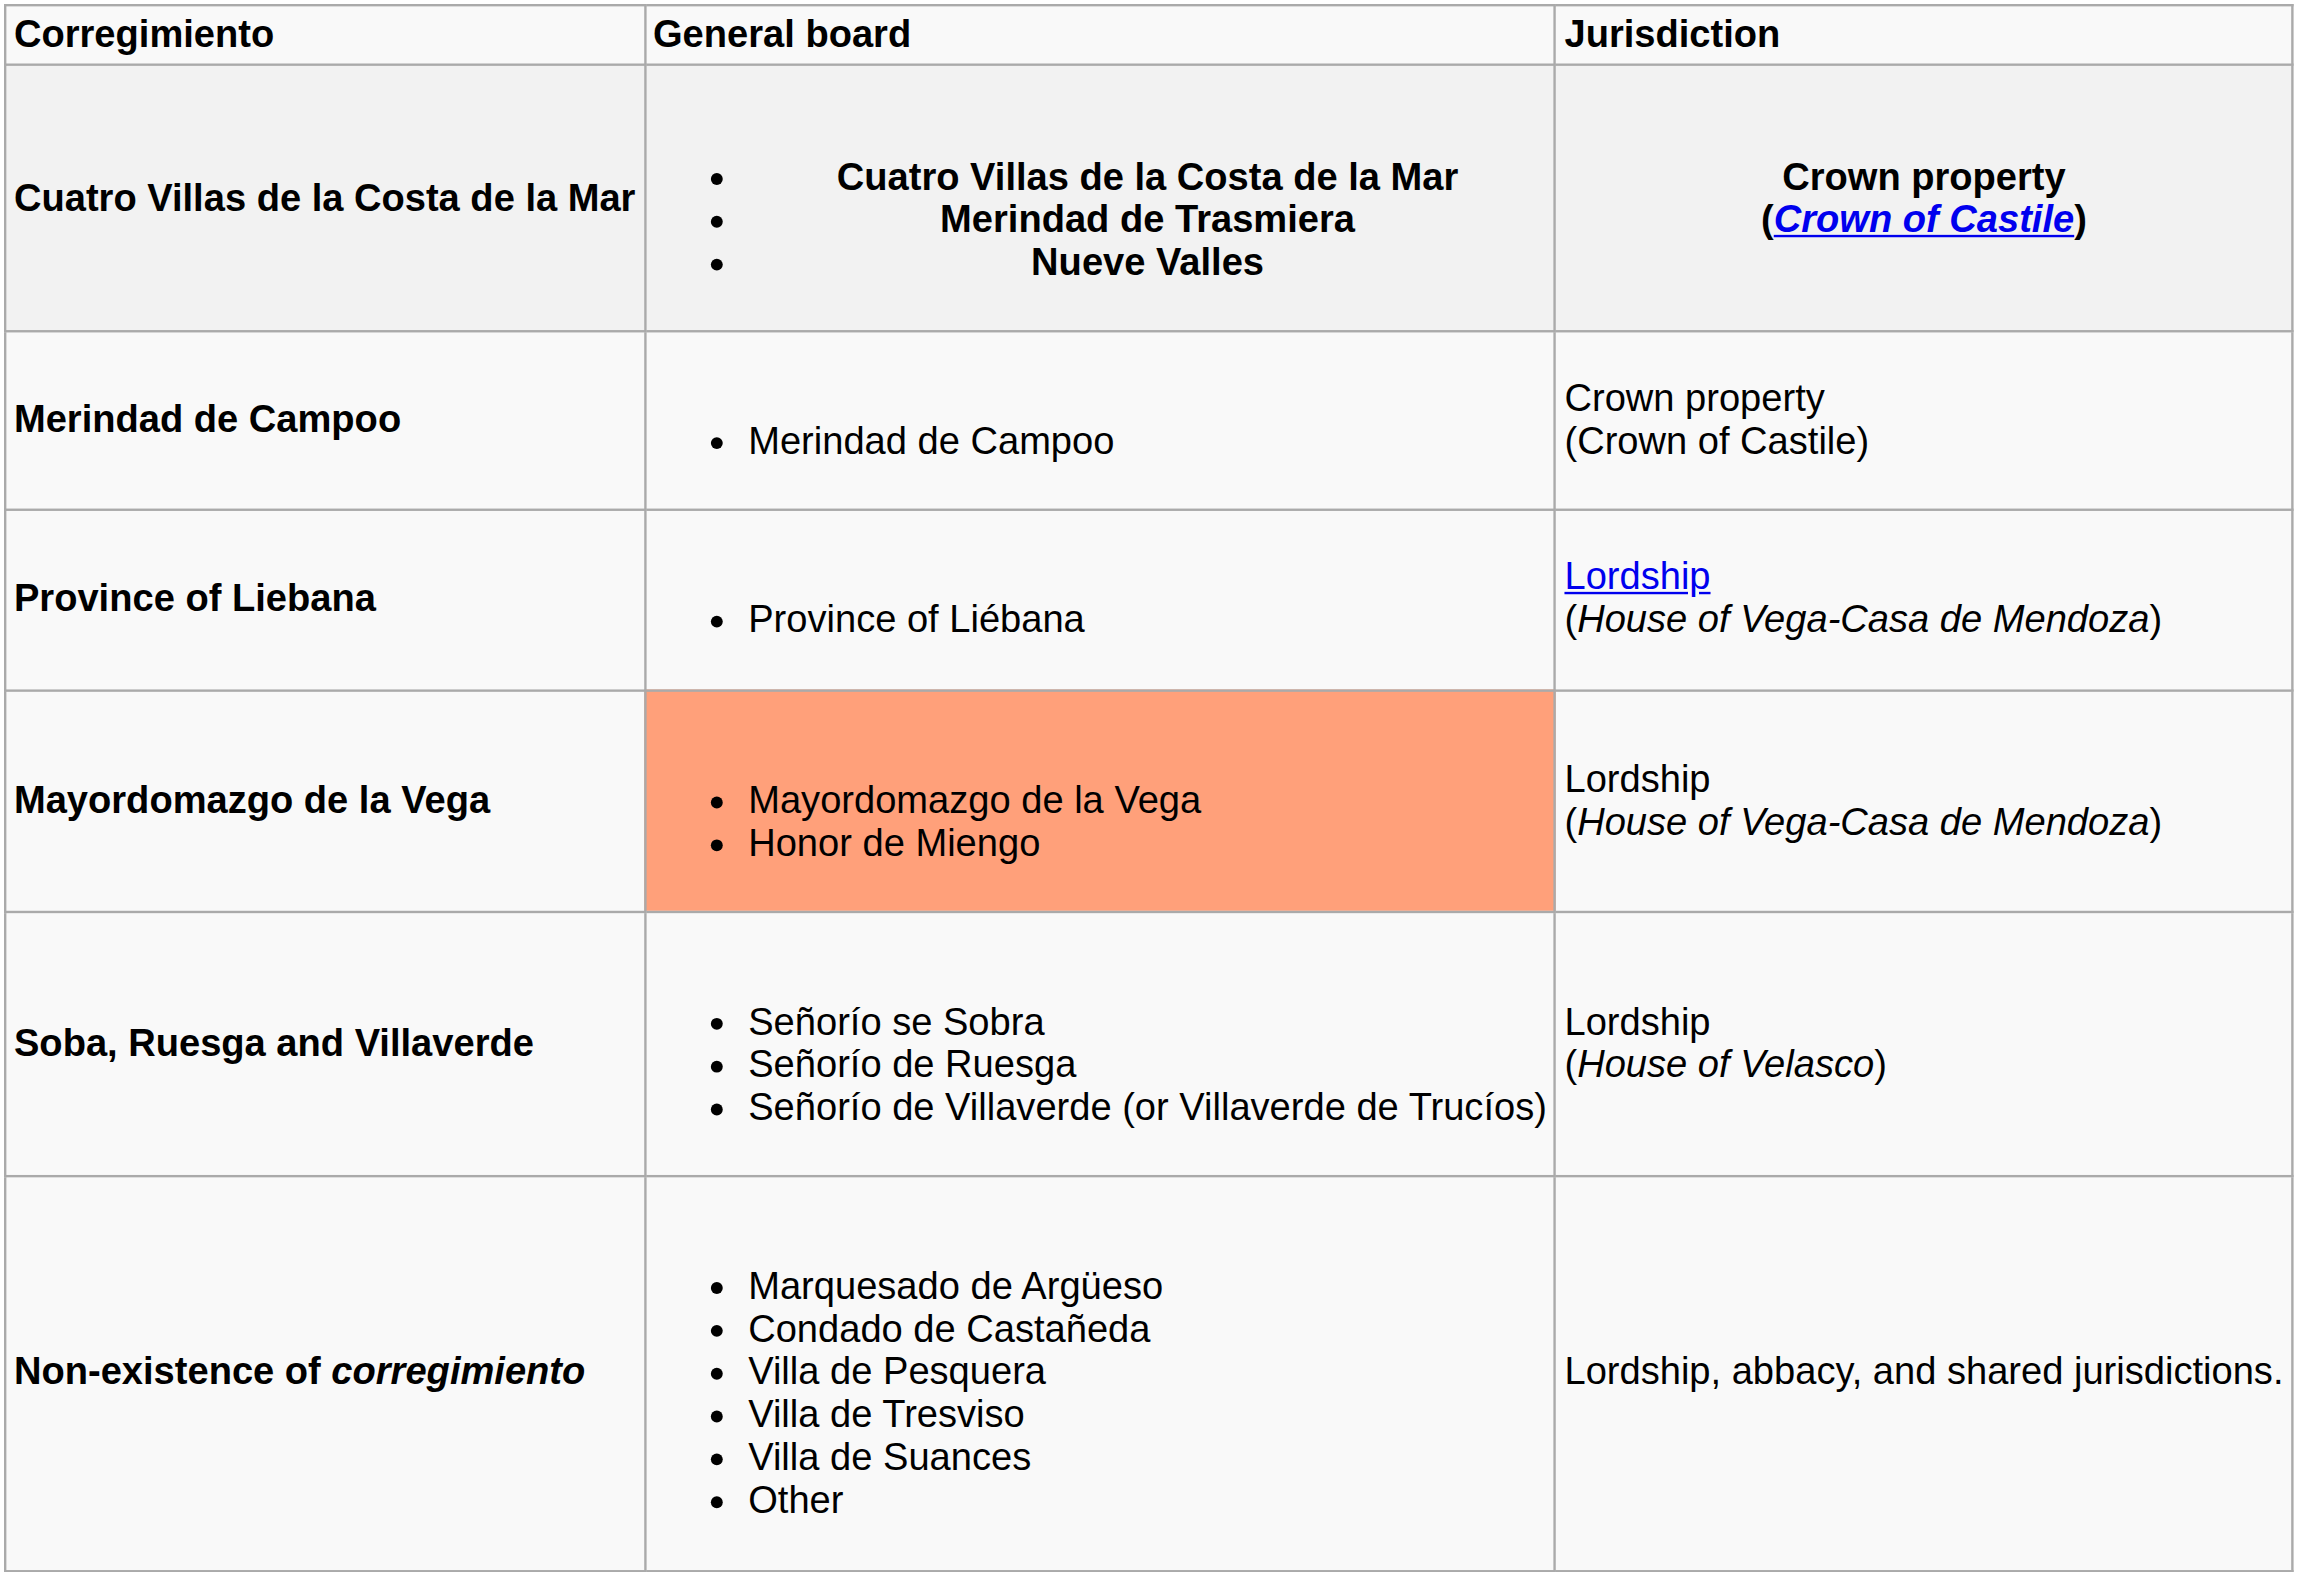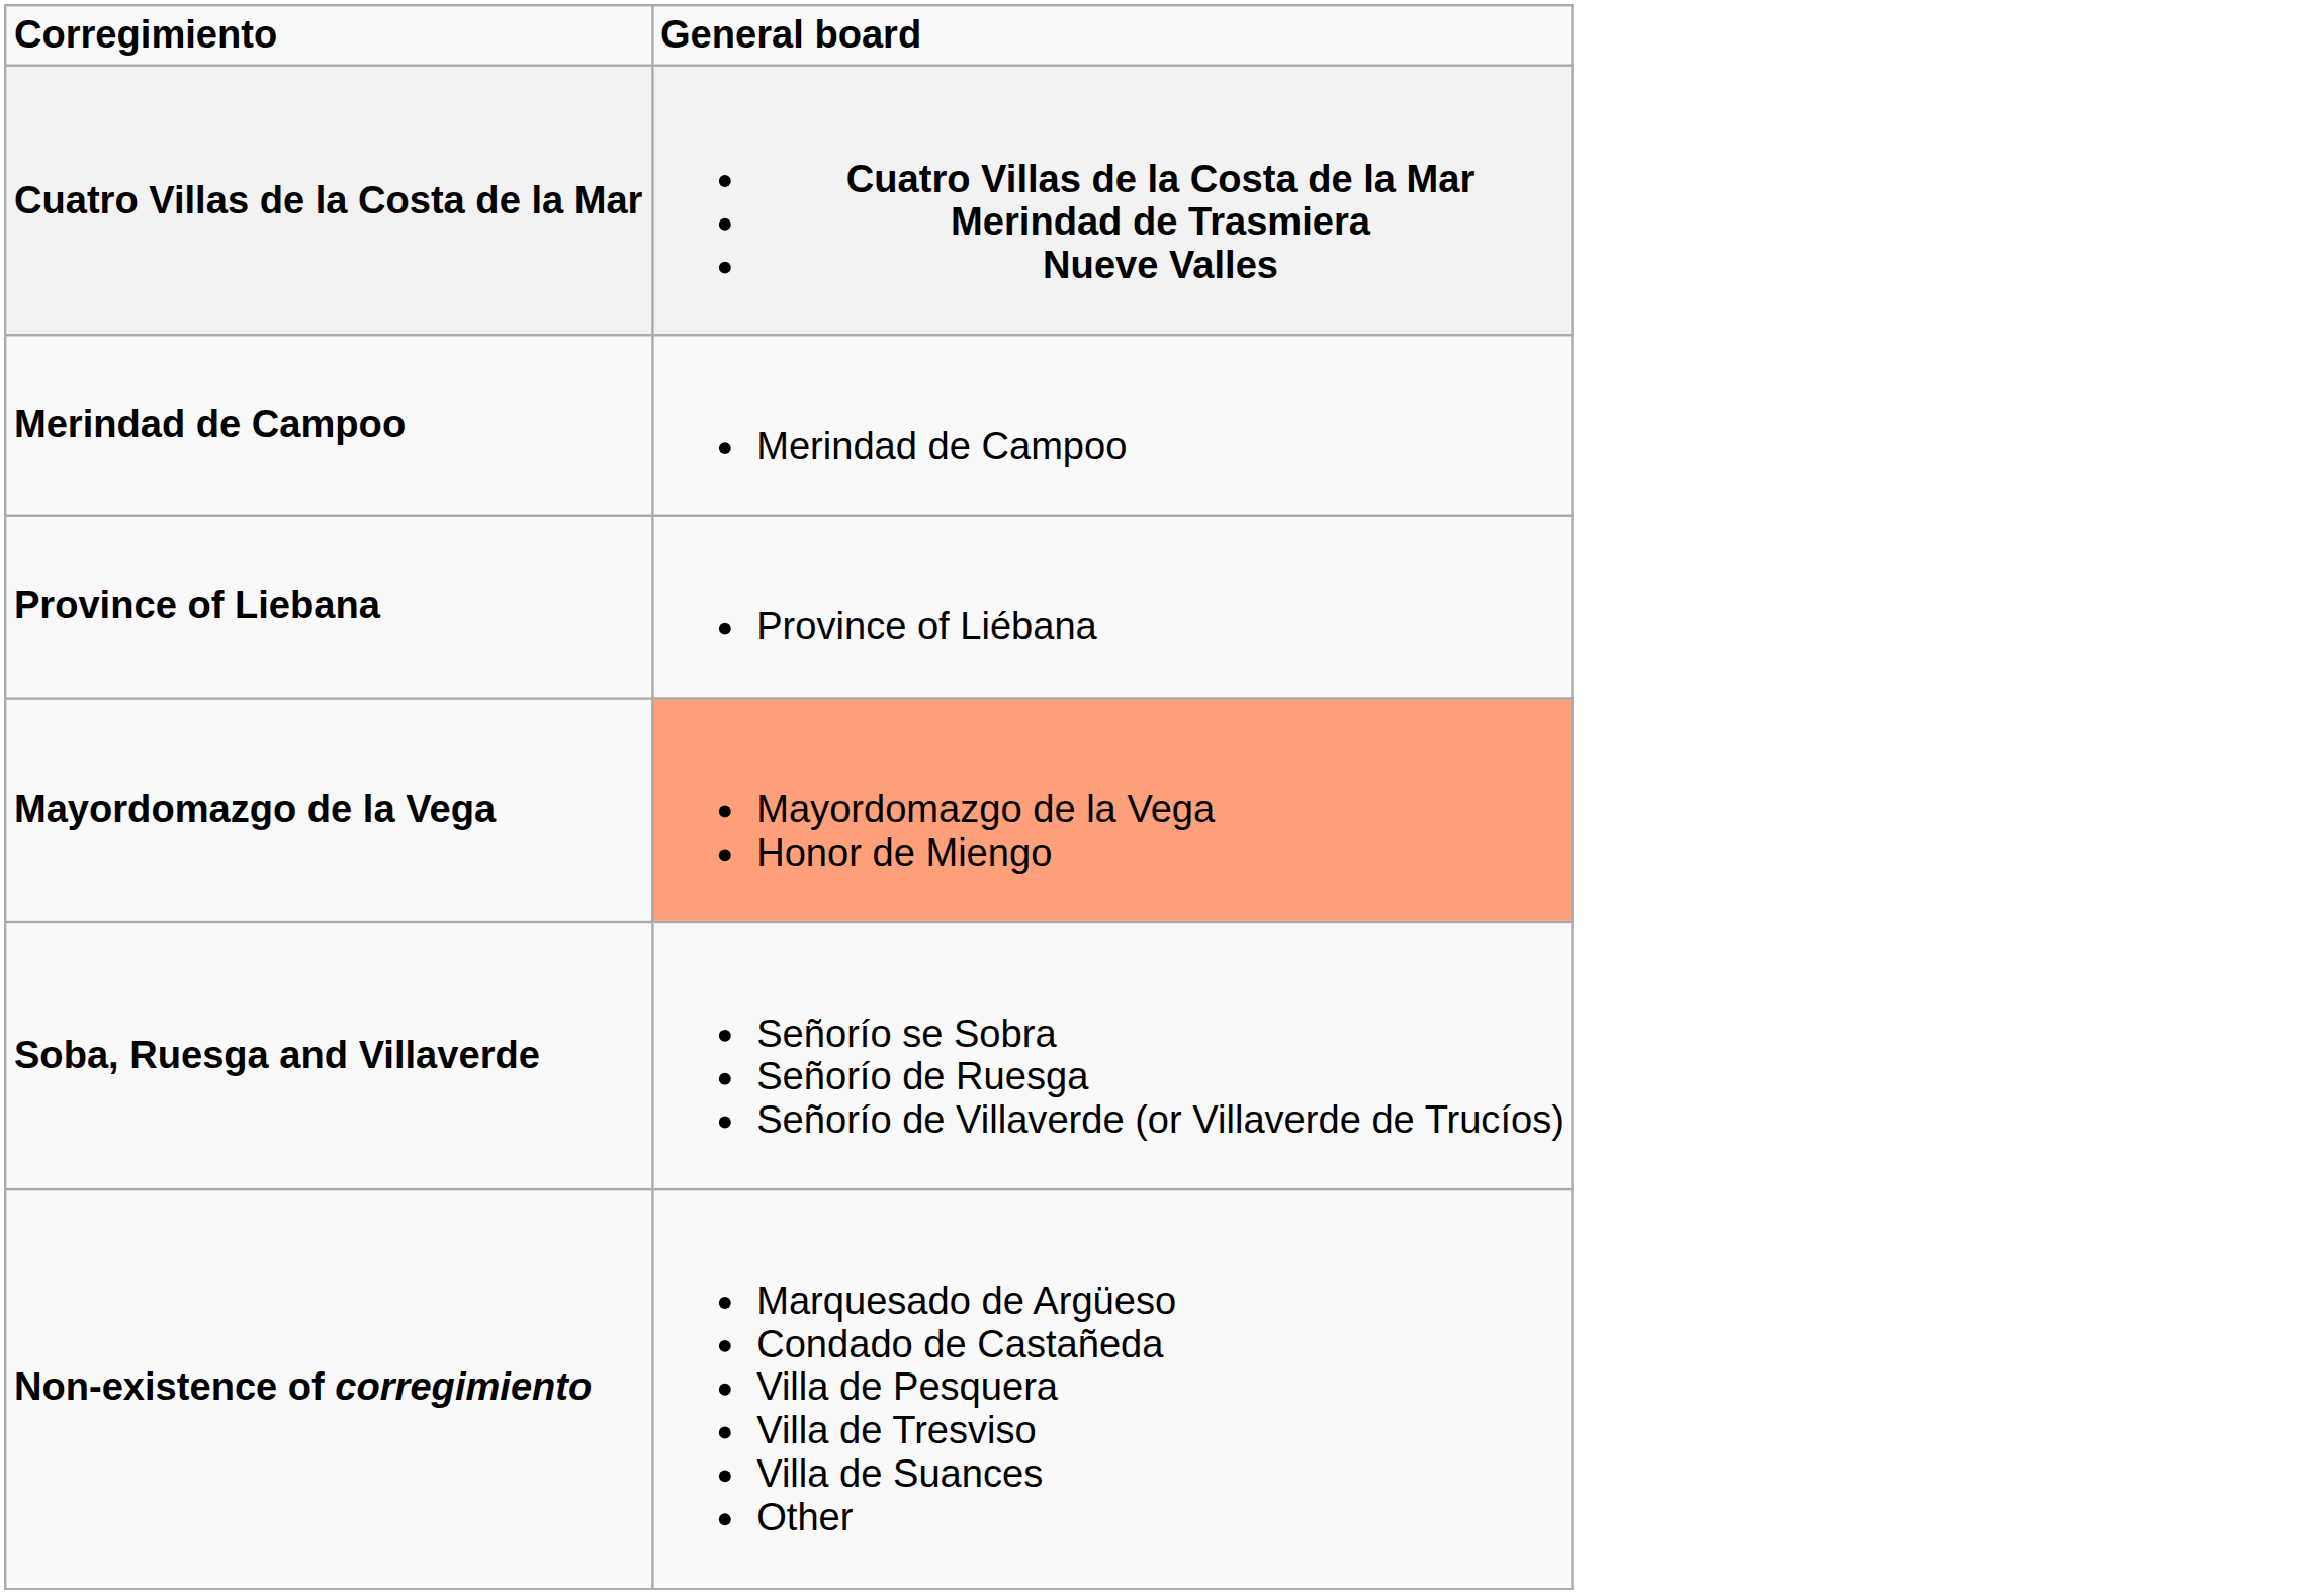 <table class="wikitable sortable">
 <tr>
 <td><strong>Corregimiento</strong></td>
 <td><strong>General board</strong></td>
-<td><strong>Jurisdiction</strong></td>
 </tr>
 <tr>
 <th><strong>Cuatro Villas de la Costa de la Mar</strong></th>
 <th><br><ul><li>Cuatro Villas de la Costa de la Mar</li><li>Merindad de Trasmiera</li><li>Nueve Valles</li></ul></th>
-<th>Crown property<br>(<em><a href='#'>Crown of Castile</a></em>)</th>
 </tr>
 <tr>
 <td><strong>Merindad de Campoo</strong></td>
 <td><br><ul><li>Merindad de Campoo</li></ul></td>
-<td>Crown property<br>(Crown of Castile)</td>
 </tr>
 <tr>
 <td><strong>Province of Liebana</strong></td>
 <td><br><ul><li>Province of Liébana</li></ul></td>
-<td><a href='#'>Lordship</a><br>(<em>House of Vega-Casa de Mendoza</em>)</td>
 </tr>
 <tr>
 <td><strong>Mayordomazgo de la Vega</strong></td>
 <td style="background: lightsalmon;"><br><ul><li>Mayordomazgo de la Vega</li><li>Honor de Miengo</li></ul></td>
-<td>Lordship<br>(<em>House of Vega-Casa de Mendoza</em>)</td>
 </tr>
 <tr>
 <td><strong>Soba, Ruesga and Villaverde</strong></td>
 <td><br><ul><li>Señorío se Sobra</li><li>Señorío de Ruesga</li><li>Señorío de Villaverde (or Villaverde de Trucíos)</li></ul></td>
-<td>Lordship<br>(<em>House of Velasco</em>)</td>
 </tr>
 <tr>
 <td><strong>Non-existence of <em>corregimiento<strong><em></td>
 <td><br><ul><li>Marquesado de Argüeso</li><li>Condado de Castañeda</li><li>Villa de Pesquera</li><li>Villa de Tresviso</li><li>Villa de Suances</li><li></em>Other<em></li></ul></td>
-<td>Lordship, abbacy, and shared jurisdictions.</td>
 </tr>
 </table>
